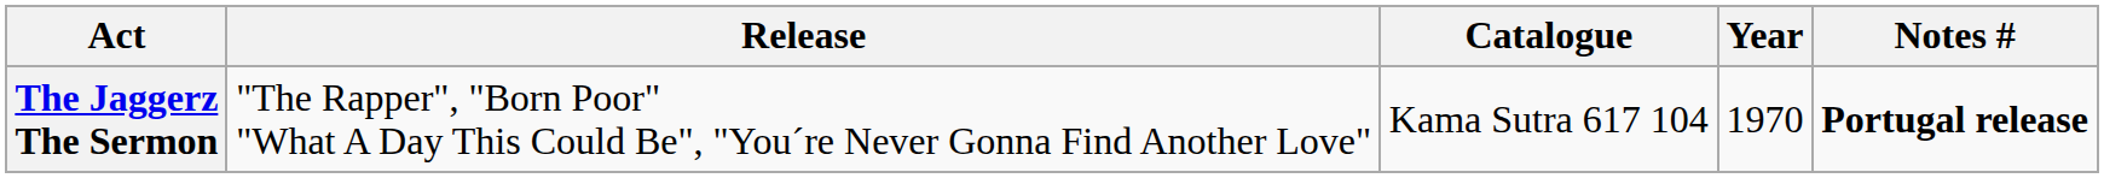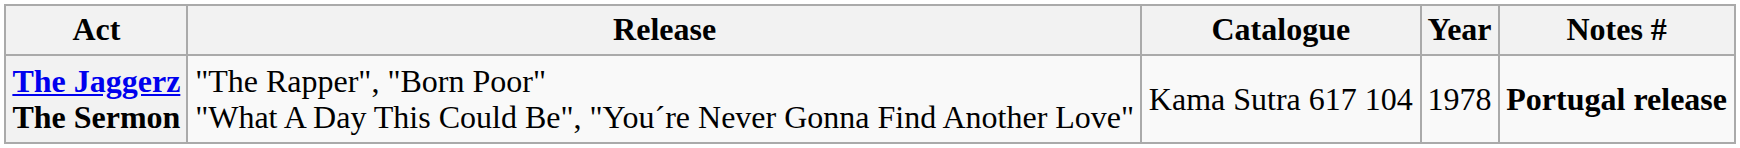 <table class="wikitable plainrowheaders sortable">
 <tr>
 <th scope="col" class="unsortable">Act</th>
 <th scope="col">Release</th>
 <th scope="col">Catalogue</th>
 <th scope="col">Year</th>
 <th scope="col" class="unsortable">Notes #</th>
 </tr>
 <tr>
 <th scope="row"><a href='#'>The Jaggerz</a><br>The Sermon</th>
 <td>"The Rapper", "Born Poor"<br>"What A Day This Could Be", "You´re Never Gonna Find Another Love"</td>
 <td>Kama Sutra  617 104</td>
-<td>1970</td>
+<td>1978</td>
 <td><strong>Portugal release</strong></td>
 </tr>
 <tr>
 </tr>
 </table>
